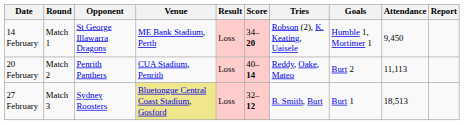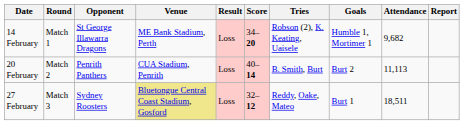 <table class="wikitable"  style="font-size:75%; width:100%;">
 <tr>
 <th>Date</th>
 <th>Round</th>
 <th>Opponent</th>
 <th>Venue</th>
 <th>Result</th>
 <th>Score</th>
 <th>Tries</th>
 <th>Goals</th>
 <th>Attendance</th>
 <th>Report</th>
 </tr>
 <tr>
 <td>14 February</td>
 <td>Match 1</td>
 <td> <a href='#'>St George Illawarra Dragons</a></td>
 <td><a href='#'>ME Bank Stadium</a>, <a href='#'>Perth</a></td>
 <td style="background:#fcc;">Loss</td>
 <td style="background:#fcc;">34–<strong>20</strong></td>
 <td><a href='#'>Robson</a> (2), <a href='#'>K. Keating</a>, <a href='#'>Uaisele</a></td>
 <td><a href='#'>Humble</a> 1, <a href='#'>Mortimer</a> 1</td>
-<td>9,450</td>
+<td>9,682</td>
 <td></td>
 </tr>
 <tr>
 <td>20 February</td>
 <td>Match 2</td>
 <td> <a href='#'>Penrith Panthers</a></td>
 <td><a href='#'>CUA Stadium</a>, <a href='#'>Penrith</a></td>
 <td style="background:#fcc;">Loss</td>
 <td style="background:#fcc;">40–<strong>14</strong></td>
-<td><a href='#'>Reddy</a>, <a href='#'>Oake</a>, <a href='#'>Mateo</a></td>
+<td><a href='#'>B. Smith</a>, <a href='#'>Burt</a></td>
 <td><a href='#'>Burt</a> 2</td>
 <td>11,113</td>
 <td></td>
 </tr>
 <tr>
 <td>27 February</td>
 <td>Match 3</td>
 <td> <a href='#'>Sydney Roosters</a></td>
 <td style="background: khaki;"><a href='#'>Bluetongue Central Coast Stadium</a>, <a href='#'>Gosford</a></td>
 <td style="background:#fcc;">Loss</td>
 <td style="background:#fcc;">32–<strong>12</strong></td>
-<td><a href='#'>B. Smith</a>, <a href='#'>Burt</a></td>
+<td><a href='#'>Reddy</a>, <a href='#'>Oake</a>, <a href='#'>Mateo</a></td>
 <td><a href='#'>Burt</a> 1</td>
-<td>18,513</td>
+<td>18,511</td>
 <td></td>
 </tr>
 </table>
